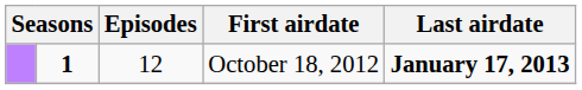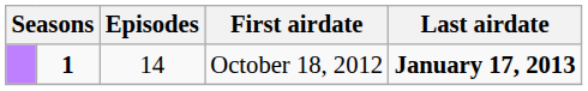 <table class="wikitable">
 <tr>
 <th colspan="2">Seasons</th>
 <th>Episodes</th>
 <th>First airdate</th>
 <th>Last airdate</th>
 </tr>
 <tr>
 <td bgcolor="BF80FF" height="10px"></td>
 <td align="center"><strong>1</strong></td>
-<td align="center">12</td>
+<td align="center">14</td>
 <td align="center">October 18, 2012</td>
 <td align="center"><strong>January 17, 2013</strong></td>
 </tr>
 <tr>
 </tr>
 </table>
